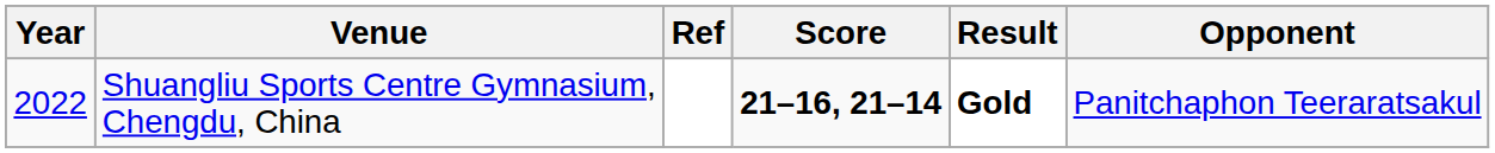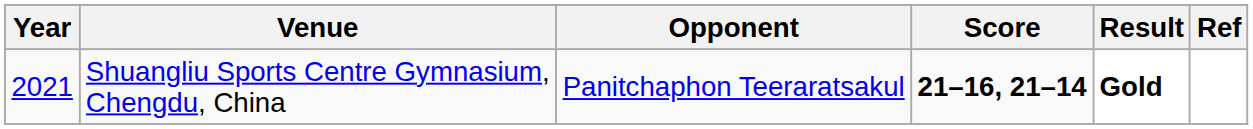 <table class="sortable wikitable" style="font-size: 90%;">
 <tr>
 <th>Year</th>
 <th>Venue</th>
-<th>Ref</th>
+<th>Opponent</th>
 <th>Score</th>
 <th>Result</th>
-<th>Opponent</th>
+<th>Ref</th>
 </tr>
 <tr>
-<td align="center"><a href='#'>2022</a></td>
+<td align="center"><a href='#'>2021</a></td>
 <td align="left"><a href='#'>Shuangliu Sports Centre Gymnasium</a>,<br><a href='#'>Chengdu</a>, China</td>
-<td align="center"; bgcolor="white"></td>
+<td align="left"> <a href='#'>Panitchaphon Teeraratsakul</a></td>
 <td align="left"><strong>21–16, 21–14</strong></td>
 <td style="text-align:left; background:white"> <strong>Gold</strong></td>
-<td align="left"> <a href='#'>Panitchaphon Teeraratsakul</a></td>
+<td align="center"; bgcolor="white"></td>
 </tr>
 </table>
